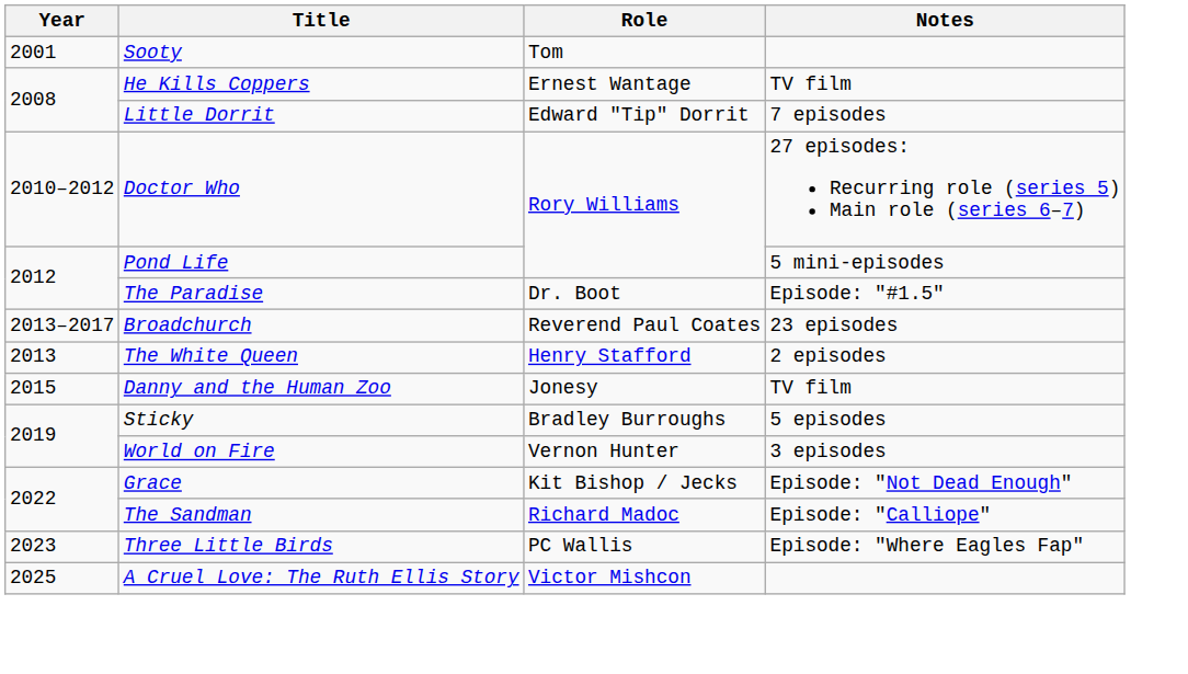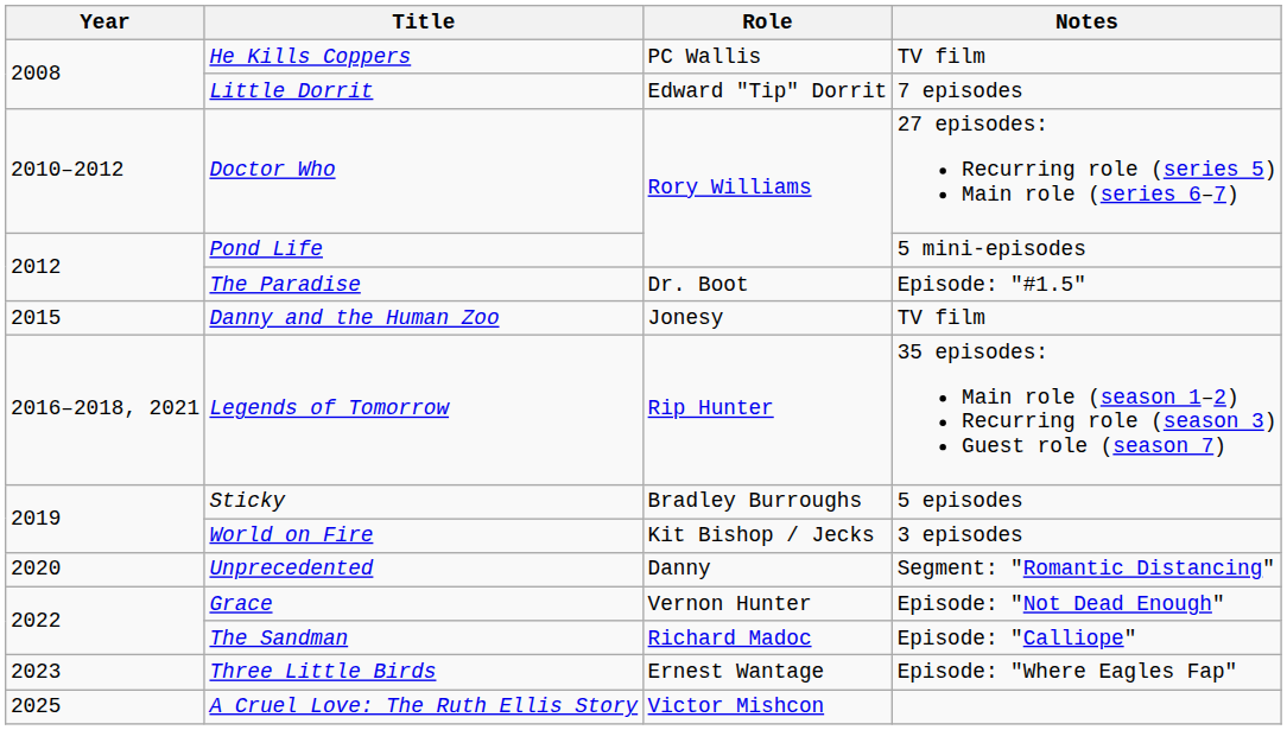 <table class="wikitable sortable">
 <tr>
 <th>Year</th>
 <th>Title</th>
 <th>Role</th>
 <th class="unsortable">Notes</th>
 </tr>
 <tr>
-<td>2001</td>
-<td><em><a href='#'>Sooty</a></em></td>
-<td>Tom</td>
-<td></td>
-</tr>
-<tr>
 <td rowspan=2>2008</td>
 <td><em><a href='#'>He Kills Coppers</a></em></td>
-<td>Ernest Wantage</td>
+<td>PC Wallis</td>
 <td>TV film</td>
 </tr>
 <tr>
 <td><em><a href='#'>Little Dorrit</a></em></td>
 <td>Edward "Tip" Dorrit</td>
 <td>7 episodes</td>
 </tr>
 <tr>
 <td>2010–2012</td>
 <td><em><a href='#'>Doctor Who</a></em></td>
 <td rowspan="2"><a href='#'>Rory Williams</a></td>
 <td>27 episodes:<br><ul><li>Recurring role (<a href='#'>series 5</a>)</li><li>Main role (<a href='#'>series 6</a>–<a href='#'>7</a>)</li></ul></td>
 </tr>
 <tr>
 <td rowspan="2">2012</td>
 <td><em><a href='#'>Pond Life</a></em></td>
 <td>5 mini-episodes</td>
 </tr>
 <tr>
 <td><em><a href='#'>The Paradise</a></em></td>
 <td>Dr. Boot</td>
 <td>Episode: "#1.5"</td>
 </tr>
 <tr>
-<td>2013–2017</td>
-<td><em><a href='#'>Broadchurch</a></em></td>
-<td>Reverend Paul Coates</td>
-<td>23 episodes</td>
-</tr>
-<tr>
-<td>2013</td>
-<td><em><a href='#'>The White Queen</a></em></td>
-<td><a href='#'>Henry Stafford</a></td>
-<td>2 episodes</td>
-</tr>
-<tr>
 <td>2015</td>
 <td><em><a href='#'>Danny and the Human Zoo</a></em></td>
 <td>Jonesy</td>
 <td>TV film</td>
+</tr>
+<tr>
+<td>2016–2018, 2021</td>
+<td><em><a href='#'>Legends of Tomorrow</a></em></td>
+<td><a href='#'>Rip Hunter</a></td>
+<td>35 episodes:<br><ul><li>Main role (<a href='#'>season 1</a>–<a href='#'>2</a>)</li><li>Recurring role (<a href='#'>season 3</a>)</li><li>Guest role (<a href='#'>season 7</a>)</li></ul></td>
 </tr>
 <tr>
 <td rowspan="2">2019</td>
 <td><em>Sticky</em></td>
 <td>Bradley Burroughs</td>
 <td>5 episodes</td>
 </tr>
 <tr>
 <td><em><a href='#'>World on Fire</a></em></td>
-<td>Vernon Hunter</td>
+<td>Kit Bishop / Jecks</td>
 <td>3 episodes</td>
+</tr>
+<tr>
+<td>2020</td>
+<td><em><a href='#'>Unprecedented</a></em></td>
+<td>Danny</td>
+<td>Segment: "<a href='#'>Romantic Distancing</a>"</td>
 </tr>
 <tr>
 <td rowspan="2">2022</td>
 <td><em><a href='#'>Grace</a></em></td>
-<td>Kit Bishop / Jecks</td>
+<td>Vernon Hunter</td>
 <td>Episode: "<a href='#'>Not Dead Enough</a>"</td>
 </tr>
 <tr>
 <td><em><a href='#'>The Sandman</a></em></td>
 <td><a href='#'>Richard Madoc</a></td>
 <td>Episode: "<a href='#'>Calliope</a>"</td>
 </tr>
 <tr>
 <td>2023</td>
 <td><a href='#'><em>Three Little Birds</em></a></td>
-<td>PC Wallis</td>
+<td>Ernest Wantage</td>
 <td>Episode: "Where Eagles Fap"</td>
 </tr>
 <tr>
 <td>2025</td>
 <td><em><a href='#'>A Cruel Love: The Ruth Ellis Story</a></em></td>
 <td><a href='#'>Victor Mishcon</a></td>
 <td></td>
 </tr>
 </table>
